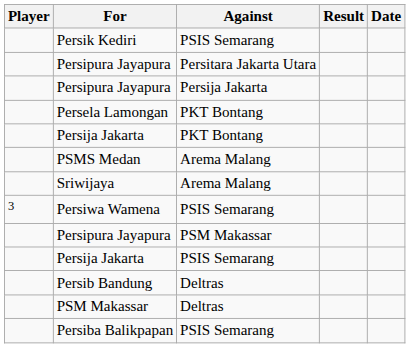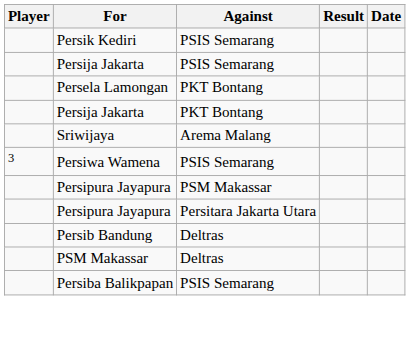 <table class="wikitable sortable">
 <tr>
 <th>Player</th>
 <th>For</th>
 <th>Against</th>
 <th align=center>Result</th>
 <th>Date</th>
 </tr>
 <tr>
 <td> </td>
 <td>Persik Kediri</td>
 <td>PSIS Semarang</td>
 <td align="center"></td>
 <td></td>
 </tr>
 <tr>
 <td> </td>
-<td>Persipura Jayapura</td>
-<td>Persitara Jakarta Utara</td>
-<td align="center"></td>
-<td></td>
-</tr>
-<tr>
-<td> </td>
-<td>Persipura Jayapura</td>
 <td>Persija Jakarta</td>
+<td>PSIS Semarang</td>
 <td align="center"></td>
 <td></td>
 </tr>
 <tr>
 <td> </td>
 <td>Persela Lamongan</td>
 <td>PKT Bontang</td>
 <td align="center"></td>
 <td></td>
 </tr>
 <tr>
 <td> </td>
 <td>Persija Jakarta</td>
 <td>PKT Bontang</td>
-<td align="center"></td>
-<td></td>
-</tr>
-<tr>
-<td> </td>
-<td>PSMS Medan</td>
-<td>Arema Malang</td>
 <td align="center"></td>
 <td></td>
 </tr>
 <tr>
 <td> </td>
 <td>Sriwijaya</td>
 <td>Arema Malang</td>
 <td align="center"></td>
 <td></td>
 </tr>
 <tr>
 <td> <sup>3</sup></td>
 <td>Persiwa Wamena</td>
 <td>PSIS Semarang</td>
 <td align="center"></td>
 <td></td>
 </tr>
 <tr>
 <td> </td>
 <td>Persipura Jayapura</td>
 <td>PSM Makassar</td>
 <td align="center"></td>
 <td></td>
 </tr>
 <tr>
 <td> </td>
-<td>Persija Jakarta</td>
-<td>PSIS Semarang</td>
+<td>Persipura Jayapura</td>
+<td>Persitara Jakarta Utara</td>
 <td align="center"></td>
 <td></td>
 </tr>
 <tr>
 <td> </td>
 <td>Persib Bandung</td>
 <td>Deltras</td>
 <td align="center"></td>
 <td></td>
 </tr>
 <tr>
 <td> </td>
 <td>PSM Makassar</td>
 <td>Deltras</td>
 <td align="center"></td>
 <td></td>
 </tr>
 <tr>
 <td> </td>
 <td>Persiba Balikpapan</td>
 <td>PSIS Semarang</td>
 <td align="center"></td>
 <td></td>
 </tr>
 </table>
